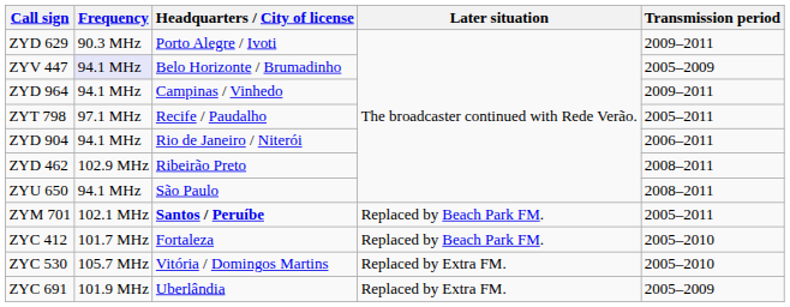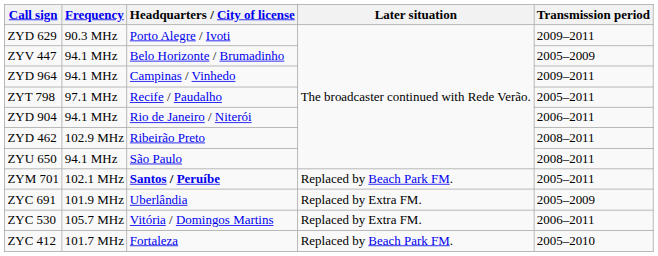 <table class="wikitable sortable">
 <tr>
 <th><a href='#'>Call sign</a></th>
 <th data-sort-type="number"><a href='#'>Frequency</a></th>
 <th>Headquarters / <a href='#'>City of license</a></th>
 <th>Later situation</th>
 <th>Transmission period</th>
 </tr>
 <tr>
 <td>ZYD 629</td>
 <td>90.3 MHz</td>
 <td><a href='#'>Porto Alegre</a> / <a href='#'>Ivoti</a></td>
 <td rowspan="7">The broadcaster continued with Rede Verão.</td>
 <td>2009–2011</td>
 </tr>
 <tr>
 <td>ZYV 447</td>
-<td style="background: lavender;">94.1 MHz</td>
+<td>94.1 MHz</td>
 <td><a href='#'>Belo Horizonte</a> / <a href='#'>Brumadinho</a></td>
 <td>2005–2009</td>
 </tr>
 <tr>
 <td>ZYD 964</td>
 <td>94.1 MHz</td>
 <td><a href='#'>Campinas</a> / <a href='#'>Vinhedo</a></td>
 <td>2009–2011</td>
 </tr>
 <tr>
 <td>ZYT 798</td>
 <td>97.1 MHz</td>
 <td><a href='#'>Recife</a> / <a href='#'>Paudalho</a></td>
 <td>2005–2011</td>
 </tr>
 <tr>
 <td>ZYD 904</td>
 <td>94.1 MHz</td>
 <td><a href='#'>Rio de Janeiro</a> / <a href='#'>Niterói</a></td>
 <td>2006–2011</td>
 </tr>
 <tr>
 <td>ZYD 462</td>
 <td>102.9 MHz</td>
 <td><a href='#'>Ribeirão Preto</a></td>
 <td>2008–2011</td>
 </tr>
 <tr>
 <td>ZYU 650</td>
 <td>94.1 MHz</td>
 <td><a href='#'>São Paulo</a></td>
 <td>2008–2011</td>
 </tr>
 <tr>
 <td>ZYM 701</td>
 <td>102.1 MHz</td>
 <td><strong><a href='#'>Santos</a> / <a href='#'>Peruíbe</a></strong></td>
 <td>Replaced by <a href='#'>Beach Park FM</a>.</td>
 <td>2005–2011</td>
 </tr>
 <tr>
+<td>ZYC 691</td>
+<td>101.9 MHz</td>
+<td><a href='#'>Uberlândia</a></td>
+<td>Replaced by Extra FM.</td>
+<td>2005–2009</td>
+</tr>
+<tr>
+<td>ZYC 530</td>
+<td>105.7 MHz</td>
+<td><a href='#'>Vitória</a> / <a href='#'>Domingos Martins</a></td>
+<td>Replaced by Extra FM.</td>
+<td>2006–2011</td>
+</tr>
+<tr>
 <td>ZYC 412</td>
 <td>101.7 MHz</td>
 <td><a href='#'>Fortaleza</a></td>
 <td>Replaced by <a href='#'>Beach Park FM</a>.</td>
 <td>2005–2010</td>
 </tr>
-<tr>
-<td>ZYC 530</td>
-<td>105.7 MHz</td>
-<td><a href='#'>Vitória</a> / <a href='#'>Domingos Martins</a></td>
-<td>Replaced by Extra FM.</td>
-<td>2005–2010</td>
-</tr>
-<tr>
-<td>ZYC 691</td>
-<td>101.9 MHz</td>
-<td><a href='#'>Uberlândia</a></td>
-<td>Replaced by Extra FM.</td>
-<td>2005–2009</td>
-</tr>
 </table>
